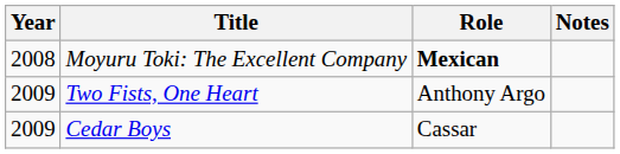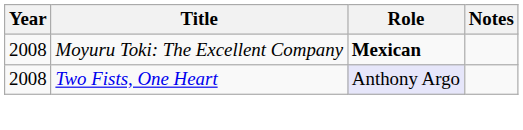 <table class="wikitable sortable">
 <tr>
 <th>Year</th>
 <th>Title</th>
 <th>Role</th>
 <th>Notes</th>
 </tr>
 <tr>
 <td>2008</td>
 <td><em>Moyuru Toki: The Excellent Company</em></td>
 <td><strong>Mexican</strong></td>
 <td></td>
 </tr>
 <tr>
-<td>2009</td>
+<td>2008</td>
 <td><em><a href='#'>Two Fists, One Heart</a></em></td>
-<td>Anthony Argo</td>
-<td></td>
-</tr>
-<tr>
-<td>2009</td>
-<td><em><a href='#'>Cedar Boys</a></em></td>
-<td>Cassar</td>
+<td style="background: lavender;">Anthony Argo</td>
 <td></td>
 </tr>
 </table>
